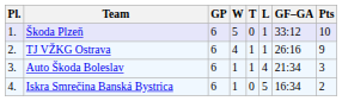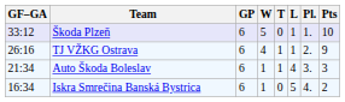 <table class="wikitable">
 <tr>
-<th>Pl.</th>
+<th>GF–GA</th>
 <th width="250">Team</th>
 <th>GP</th>
 <th>W</th>
 <th>T</th>
 <th>L</th>
-<th>GF–GA</th>
+<th>Pl.</th>
 <th>Pts</th>
 </tr>
 <tr bgcolor="#e6e6fa">
-<td>1.</td>
+<td>33:12</td>
 <td><a href='#'>Škoda Plzeň</a></td>
 <td>6</td>
 <td>5</td>
 <td>0</td>
 <td>1</td>
-<td>33:12</td>
+<td>1.</td>
 <td>10</td>
 </tr>
 <tr bgcolor="#f0f8ff">
-<td>2.</td>
+<td>26:16</td>
 <td><a href='#'>TJ VŽKG Ostrava</a></td>
 <td>6</td>
 <td>4</td>
 <td>1</td>
 <td>1</td>
-<td>26:16</td>
+<td>2.</td>
 <td>9</td>
 </tr>
 <tr bgcolor="#f0f8ff">
-<td>3.</td>
+<td>21:34</td>
 <td><a href='#'>Auto Škoda Boleslav</a></td>
 <td>6</td>
 <td>1</td>
 <td>1</td>
 <td>4</td>
-<td>21:34</td>
+<td>3.</td>
 <td>3</td>
 </tr>
 <tr bgcolor="#f0f8ff">
-<td>4.</td>
+<td>16:34</td>
 <td><a href='#'>Iskra Smrečina Banská Bystrica</a></td>
 <td>6</td>
 <td>1</td>
 <td>0</td>
 <td>5</td>
-<td>16:34</td>
+<td>4.</td>
 <td>2</td>
 </tr>
 </table>
